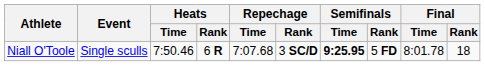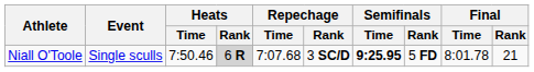 <table class="wikitable" style="font-size:90%">
 <tr>
 <th rowspan="2">Athlete</th>
 <th rowspan="2">Event</th>
 <th colspan="2">Heats</th>
 <th colspan="2">Repechage</th>
 <th colspan="2">Semifinals</th>
 <th colspan="2">Final</th>
 </tr>
 <tr style="font-size:95%">
 <th>Time</th>
 <th>Rank</th>
 <th>Time</th>
 <th>Rank</th>
 <th>Time</th>
 <th>Rank</th>
 <th>Time</th>
 <th>Rank</th>
 </tr>
 <tr align=center>
 <td align=left><a href='#'>Niall O'Toole</a></td>
 <td align=left><a href='#'>Single sculls</a></td>
 <td>7:50.46</td>
-<td>6 <strong>R</strong></td>
+<td style="background: lightgrey;">6 <strong>R</strong></td>
 <td>7:07.68</td>
 <td>3 <strong>SC/D</strong></td>
 <td><strong>9:25.95</strong></td>
 <td>5 <strong>FD</strong></td>
 <td>8:01.78</td>
-<td>18</td>
+<td>21</td>
 </tr>
 </table>
